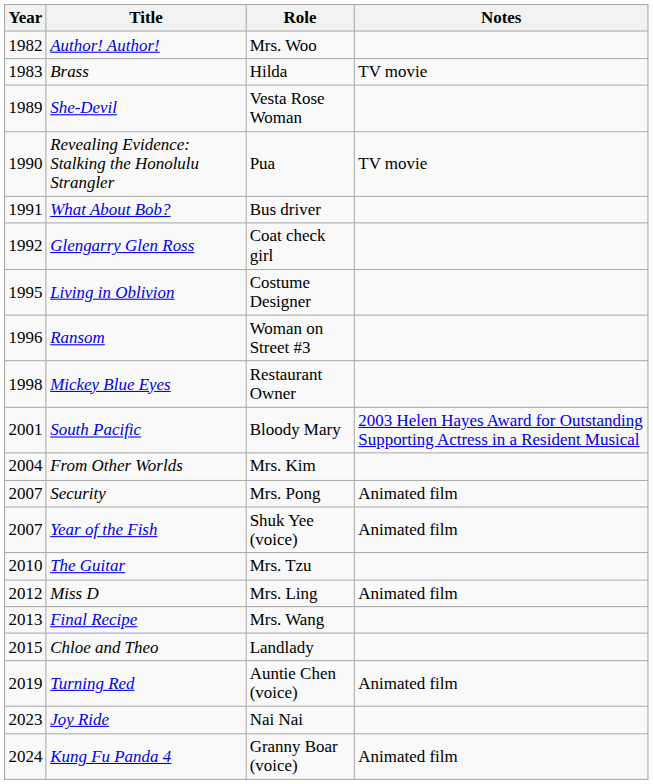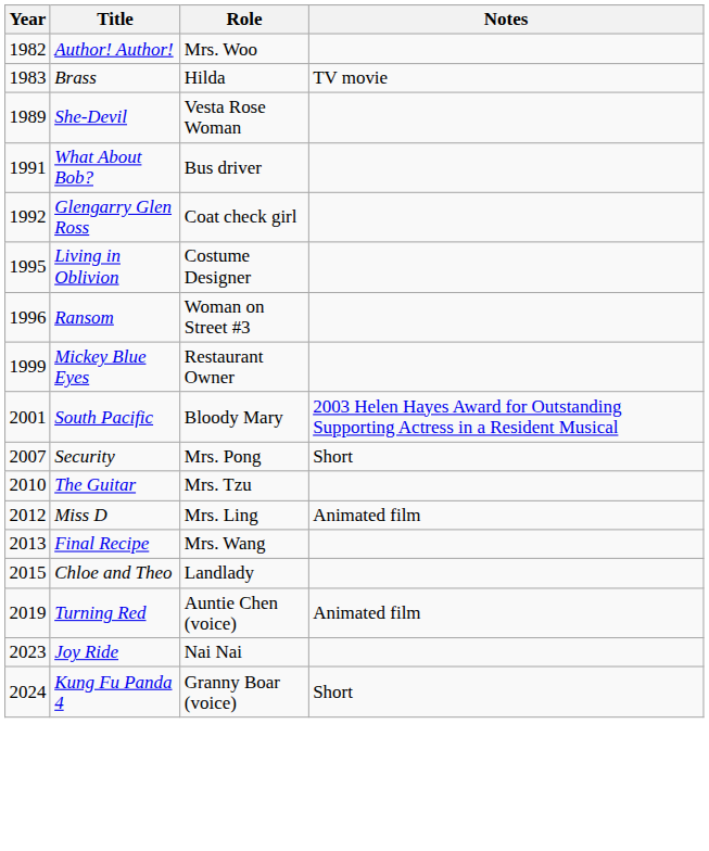 <table class="wikitable sortable">
 <tr>
 <th>Year</th>
 <th>Title</th>
 <th>Role</th>
 <th class="unsortable">Notes</th>
 </tr>
 <tr>
 <td>1982</td>
 <td><em><a href='#'>Author! Author!</a></em></td>
 <td>Mrs. Woo</td>
 <td></td>
 </tr>
 <tr>
 <td>1983</td>
 <td><em>Brass</em></td>
 <td>Hilda</td>
 <td>TV movie</td>
 </tr>
 <tr>
 <td>1989</td>
 <td><em><a href='#'>She-Devil</a></em></td>
 <td>Vesta Rose Woman</td>
 <td></td>
 </tr>
 <tr>
-<td>1990</td>
-<td><em>Revealing Evidence: Stalking the Honolulu Strangler</em></td>
-<td>Pua</td>
-<td>TV movie</td>
-</tr>
-<tr>
 <td>1991</td>
 <td><em><a href='#'>What About Bob?</a></em></td>
 <td>Bus driver</td>
 <td></td>
 </tr>
 <tr>
 <td>1992</td>
 <td><em><a href='#'>Glengarry Glen Ross</a></em></td>
 <td>Coat check girl</td>
 <td></td>
 </tr>
 <tr>
 <td>1995</td>
 <td><em><a href='#'>Living in Oblivion</a></em></td>
 <td>Costume Designer</td>
 <td></td>
 </tr>
 <tr>
 <td>1996</td>
 <td><em><a href='#'>Ransom</a></em></td>
 <td>Woman on Street #3</td>
 <td></td>
 </tr>
 <tr>
-<td>1998</td>
+<td>1999</td>
 <td><em><a href='#'>Mickey Blue Eyes</a></em></td>
 <td>Restaurant Owner</td>
 <td></td>
 </tr>
 <tr>
 <td>2001</td>
 <td><em><a href='#'>South Pacific</a></em></td>
 <td>Bloody Mary</td>
 <td><a href='#'>2003 Helen Hayes Award for Outstanding Supporting Actress in a Resident Musical</a></td>
 </tr>
 <tr>
-<td>2004</td>
-<td><em>From Other Worlds</em></td>
-<td>Mrs. Kim</td>
-<td></td>
-</tr>
-<tr>
 <td>2007</td>
 <td><em>Security</em></td>
 <td>Mrs. Pong</td>
-<td>Animated film</td>
-</tr>
-<tr>
-<td>2007</td>
-<td><em><a href='#'>Year of the Fish</a></em></td>
-<td>Shuk Yee (voice)</td>
-<td>Animated film</td>
+<td>Short</td>
 </tr>
 <tr>
 <td>2010</td>
 <td><em><a href='#'>The Guitar</a></em></td>
 <td>Mrs. Tzu</td>
 <td></td>
 </tr>
 <tr>
 <td>2012</td>
 <td><em>Miss D</em></td>
 <td>Mrs. Ling</td>
 <td>Animated film</td>
 </tr>
 <tr>
 <td>2013</td>
 <td><em><a href='#'>Final Recipe</a></em></td>
 <td>Mrs. Wang</td>
 <td></td>
 </tr>
 <tr>
 <td>2015</td>
 <td><em>Chloe and Theo</em></td>
 <td>Landlady</td>
 <td></td>
 </tr>
 <tr>
 <td>2019</td>
 <td><em><a href='#'>Turning Red</a></em></td>
 <td>Auntie Chen (voice)</td>
 <td>Animated film</td>
 </tr>
 <tr>
 <td>2023</td>
 <td><em><a href='#'>Joy Ride</a></em></td>
 <td>Nai Nai</td>
 <td></td>
 </tr>
 <tr>
 <td>2024</td>
 <td><em><a href='#'>Kung Fu Panda 4</a></em></td>
 <td>Granny Boar (voice)</td>
-<td>Animated film</td>
+<td>Short</td>
 </tr>
 </table>
